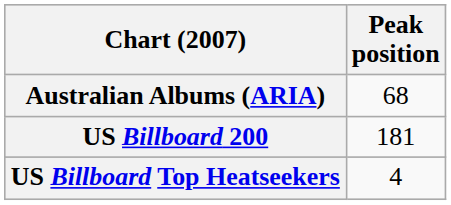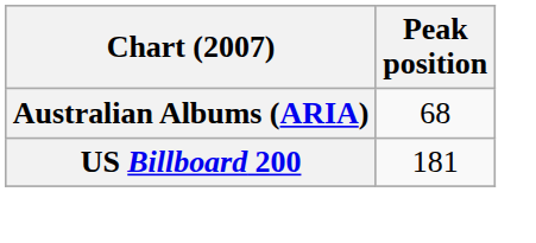 <table class="wikitable sortable plainrowheaders">
 <tr>
 <th>Chart (2007)</th>
 <th>Peak<br>position</th>
 </tr>
 <tr>
 <th scope="row">Australian Albums (<a href='#'>ARIA</a>)</th>
 <td align="center">68</td>
 </tr>
 <tr>
 <th scope="row">US <a href='#'><em>Billboard</em> 200</a></th>
 <td align="center">181</td>
 </tr>
-<tr>
-<th scope="row">US <em><a href='#'>Billboard</a></em> <a href='#'>Top Heatseekers</a></th>
-<td align="center">4</td>
-</tr>
 </table>
